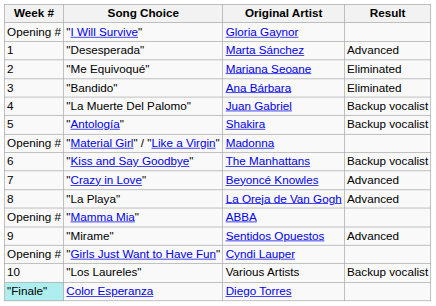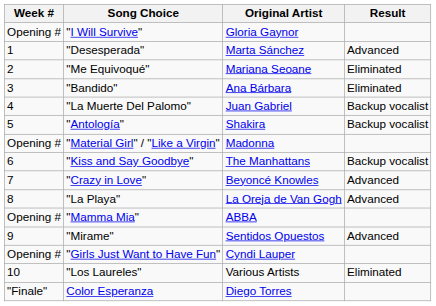 <table class="wikitable">
 <tr>
 <th>Week #</th>
 <th>Song Choice</th>
 <th>Original Artist</th>
 <th>Result</th>
 </tr>
 <tr>
 <td>Opening #</td>
 <td>"<a href='#'>I Will Survive</a>"</td>
 <td><a href='#'>Gloria Gaynor</a></td>
 <td> </td>
 </tr>
 <tr>
 <td>1</td>
 <td>"Desesperada"</td>
 <td><a href='#'>Marta Sánchez</a></td>
 <td>Advanced</td>
 </tr>
 <tr>
 <td>2</td>
 <td>"Me Equivoqué"</td>
 <td><a href='#'>Mariana Seoane</a></td>
 <td>Eliminated</td>
 </tr>
 <tr>
 <td>3</td>
 <td>"Bandido"</td>
 <td><a href='#'>Ana Bárbara</a></td>
 <td>Eliminated</td>
 </tr>
 <tr>
 <td>4</td>
 <td>"La Muerte Del Palomo"</td>
 <td><a href='#'>Juan Gabriel</a></td>
 <td>Backup vocalist</td>
 </tr>
 <tr>
 <td>5</td>
 <td>"<a href='#'>Antología</a>"</td>
 <td><a href='#'>Shakira</a></td>
 <td>Backup vocalist</td>
 </tr>
 <tr>
 <td>Opening #</td>
 <td>"<a href='#'>Material Girl</a>" / "<a href='#'>Like a Virgin</a>"</td>
 <td><a href='#'>Madonna</a></td>
 <td> </td>
 </tr>
 <tr>
 <td>6</td>
 <td>"<a href='#'>Kiss and Say Goodbye</a>"</td>
 <td><a href='#'>The Manhattans</a></td>
 <td>Backup vocalist</td>
 </tr>
 <tr>
 <td>7</td>
 <td>"<a href='#'>Crazy in Love</a>"</td>
 <td><a href='#'>Beyoncé Knowles</a></td>
 <td>Advanced</td>
 </tr>
 <tr>
 <td>8</td>
 <td>"La Playa"</td>
 <td><a href='#'>La Oreja de Van Gogh</a></td>
 <td>Advanced</td>
 </tr>
 <tr>
 <td>Opening #</td>
 <td>"<a href='#'>Mamma Mia</a>"</td>
 <td><a href='#'>ABBA</a></td>
 <td> </td>
 </tr>
 <tr>
 <td>9</td>
 <td>"Mirame"</td>
 <td><a href='#'>Sentidos Opuestos</a></td>
 <td>Advanced</td>
 </tr>
 <tr>
 <td>Opening #</td>
 <td>"<a href='#'>Girls Just Want to Have Fun</a>"</td>
 <td><a href='#'>Cyndi Lauper</a></td>
 <td> </td>
 </tr>
 <tr>
 <td>10</td>
 <td>"Los Laureles"</td>
 <td>Various Artists</td>
-<td>Backup vocalist</td>
+<td>Eliminated</td>
 </tr>
 <tr>
-<td style="background: paleturquoise;">"Finale"</td>
+<td>"Finale"</td>
 <td><a href='#'>Color Esperanza</a></td>
 <td><a href='#'>Diego Torres</a></td>
 <td> </td>
 </tr>
 </table>
